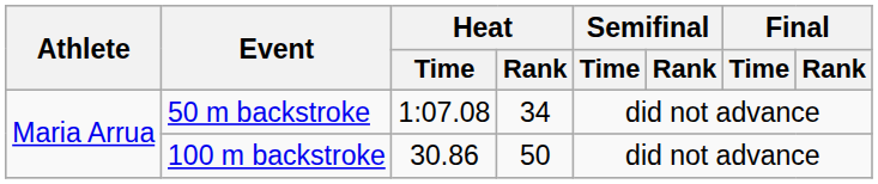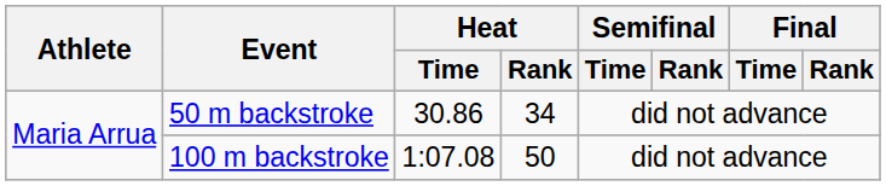 <table class="wikitable" style="text-align:center; font-size:90%">
 <tr>
 <th rowspan="2">Athlete</th>
 <th rowspan="2">Event</th>
 <th colspan="2">Heat</th>
 <th colspan="2">Semifinal</th>
 <th colspan="2">Final</th>
 </tr>
 <tr style="font-size:95%">
 <th>Time</th>
 <th>Rank</th>
 <th>Time</th>
 <th>Rank</th>
 <th>Time</th>
 <th>Rank</th>
 </tr>
 <tr>
 <td align=left rowspan=2><a href='#'>Maria Arrua</a></td>
 <td align=left><a href='#'>50 m backstroke</a></td>
-<td>1:07.08</td>
+<td>30.86</td>
 <td>34</td>
 <td colspan=4>did not advance</td>
 </tr>
 <tr>
 <td align=left><a href='#'>100 m backstroke</a></td>
-<td>30.86</td>
+<td>1:07.08</td>
 <td>50</td>
 <td colspan=4>did not advance</td>
 </tr>
 </table>
